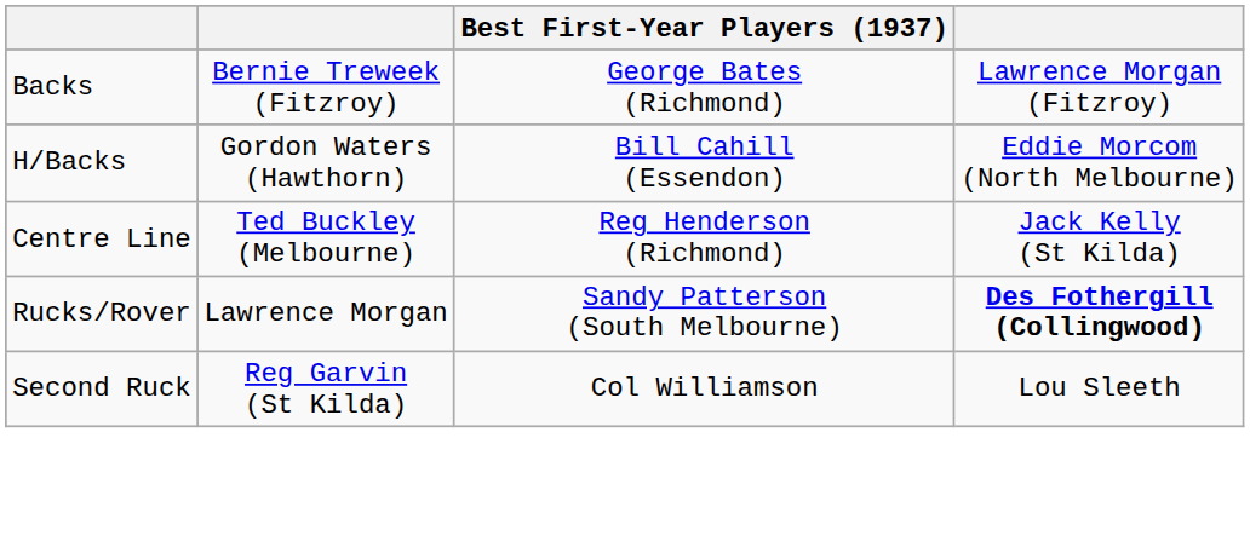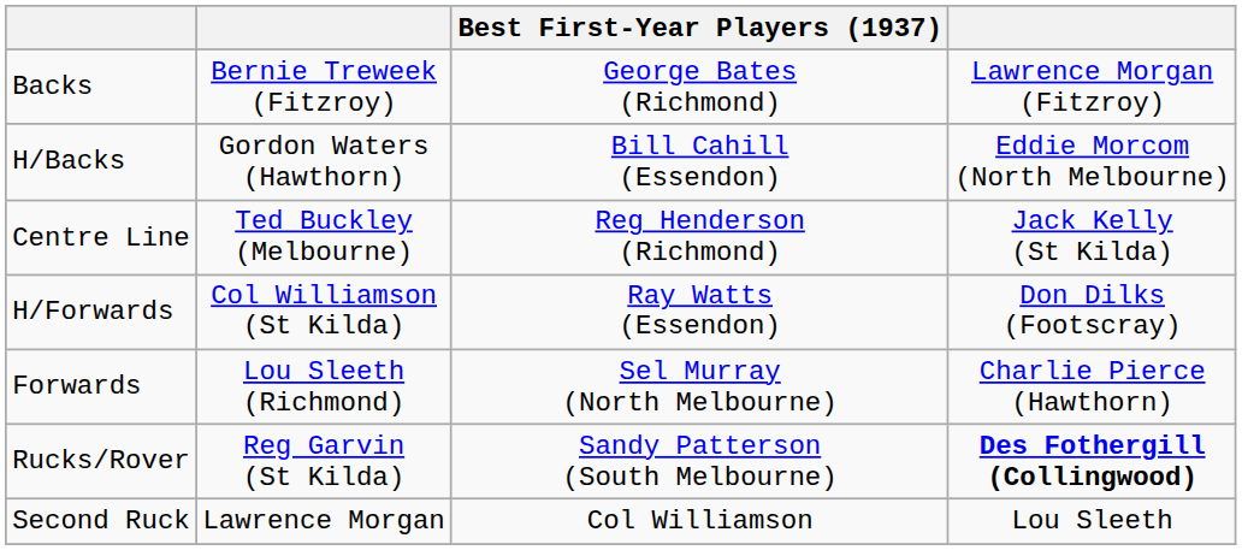 <table class="wikitable">
 <tr>
 <th></th>
 <th></th>
 <th>Best First-Year Players (1937)</th>
 <th></th>
 </tr>
 <tr>
 <td>Backs</td>
 <td align=center><a href='#'>Bernie Treweek</a><br>(Fitzroy)</td>
 <td align=center><a href='#'>George Bates</a><br>(Richmond)</td>
 <td align=center><a href='#'>Lawrence Morgan</a><br>(Fitzroy)</td>
 </tr>
 <tr>
 <td>H/Backs</td>
 <td align=center>Gordon Waters<br>(Hawthorn)</td>
 <td align=center><a href='#'>Bill Cahill</a><br>(Essendon)</td>
 <td align=center><a href='#'>Eddie Morcom</a><br>(North Melbourne)</td>
 </tr>
 <tr>
 <td>Centre Line</td>
 <td align=center><a href='#'>Ted Buckley</a><br>(Melbourne)</td>
 <td align=center><a href='#'>Reg Henderson</a><br>(Richmond)</td>
 <td align=center><a href='#'>Jack Kelly</a><br>(St Kilda)</td>
 </tr>
 <tr>
+<td>H/Forwards</td>
+<td align=center><a href='#'>Col Williamson</a><br>(St Kilda)</td>
+<td align=center><a href='#'>Ray Watts</a><br>(Essendon)</td>
+<td align=center><a href='#'>Don Dilks</a><br>(Footscray)</td>
+</tr>
+<tr>
+<td>Forwards</td>
+<td align=center><a href='#'>Lou Sleeth</a><br>(Richmond)</td>
+<td align=center><a href='#'>Sel Murray</a><br>(North Melbourne)</td>
+<td align=center><a href='#'>Charlie Pierce</a><br>(Hawthorn)</td>
+</tr>
+<tr>
 <td>Rucks/Rover</td>
-<td align=center>Lawrence Morgan</td>
+<td align=center><a href='#'>Reg Garvin</a><br>(St Kilda)</td>
 <td align=center><a href='#'>Sandy Patterson</a><br>(South Melbourne)</td>
 <td align=center><strong><a href='#'>Des Fothergill</a><br>(Collingwood)</strong></td>
 </tr>
 <tr>
 <td>Second Ruck</td>
-<td align=center><a href='#'>Reg Garvin</a><br>(St Kilda)</td>
+<td align=center>Lawrence Morgan</td>
 <td align=center>Col Williamson</td>
 <td align=center>Lou Sleeth</td>
 </tr>
 </table>
